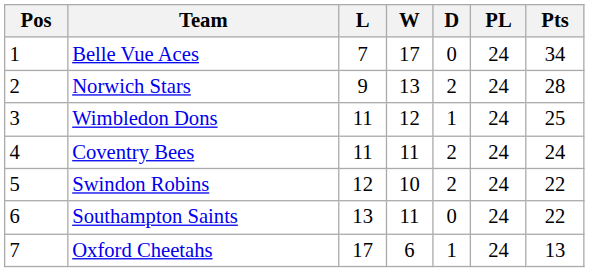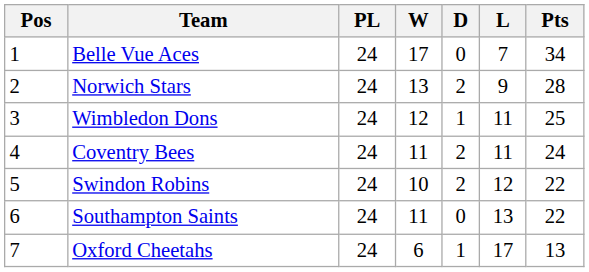 <table class=wikitable width="450" style="background:#FFFFFF;">
 <tr>
 <th>Pos</th>
 <th>Team</th>
-<th>L</th>
+<th>PL</th>
 <th>W</th>
 <th>D</th>
-<th>PL</th>
+<th>L</th>
 <th>Pts</th>
 </tr>
 <tr>
 <td>1</td>
 <td><a href='#'>Belle Vue Aces</a></td>
-<td align="center">7</td>
+<td align="center">24</td>
 <td align="center">17</td>
 <td align="center">0</td>
-<td align="center">24</td>
+<td align="center">7</td>
 <td align="center">34</td>
 </tr>
 <tr>
 <td>2</td>
 <td><a href='#'>Norwich Stars</a></td>
-<td align="center">9</td>
+<td align="center">24</td>
 <td align="center">13</td>
 <td align="center">2</td>
-<td align="center">24</td>
+<td align="center">9</td>
 <td align="center">28</td>
 </tr>
 <tr>
 <td>3</td>
 <td><a href='#'>Wimbledon Dons</a></td>
-<td align="center">11</td>
+<td align="center">24</td>
 <td align="center">12</td>
 <td align="center">1</td>
-<td align="center">24</td>
+<td align="center">11</td>
 <td align="center">25</td>
 </tr>
 <tr>
 <td>4</td>
 <td><a href='#'>Coventry Bees</a></td>
-<td align="center">11</td>
+<td align="center">24</td>
 <td align="center">11</td>
 <td align="center">2</td>
-<td align="center">24</td>
+<td align="center">11</td>
 <td align="center">24</td>
 </tr>
 <tr>
 <td>5</td>
 <td><a href='#'>Swindon Robins</a></td>
-<td align="center">12</td>
+<td align="center">24</td>
 <td align="center">10</td>
 <td align="center">2</td>
-<td align="center">24</td>
+<td align="center">12</td>
 <td align="center">22</td>
 </tr>
 <tr>
 <td>6</td>
 <td><a href='#'>Southampton Saints</a></td>
-<td align="center">13</td>
+<td align="center">24</td>
 <td align="center">11</td>
 <td align="center">0</td>
-<td align="center">24</td>
+<td align="center">13</td>
 <td align="center">22</td>
 </tr>
 <tr>
 <td>7</td>
 <td><a href='#'>Oxford Cheetahs</a></td>
-<td align="center">17</td>
+<td align="center">24</td>
 <td align="center">6</td>
 <td align="center">1</td>
-<td align="center">24</td>
+<td align="center">17</td>
 <td align="center">13</td>
 </tr>
 </table>
